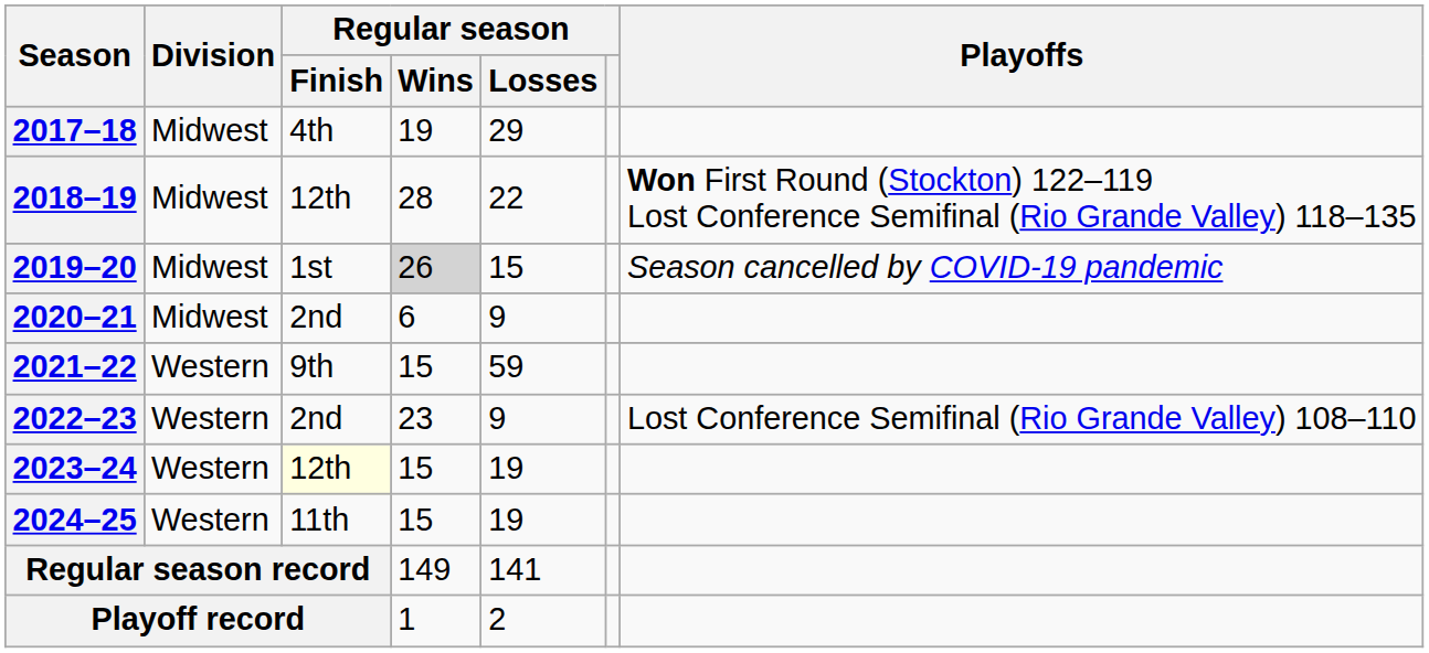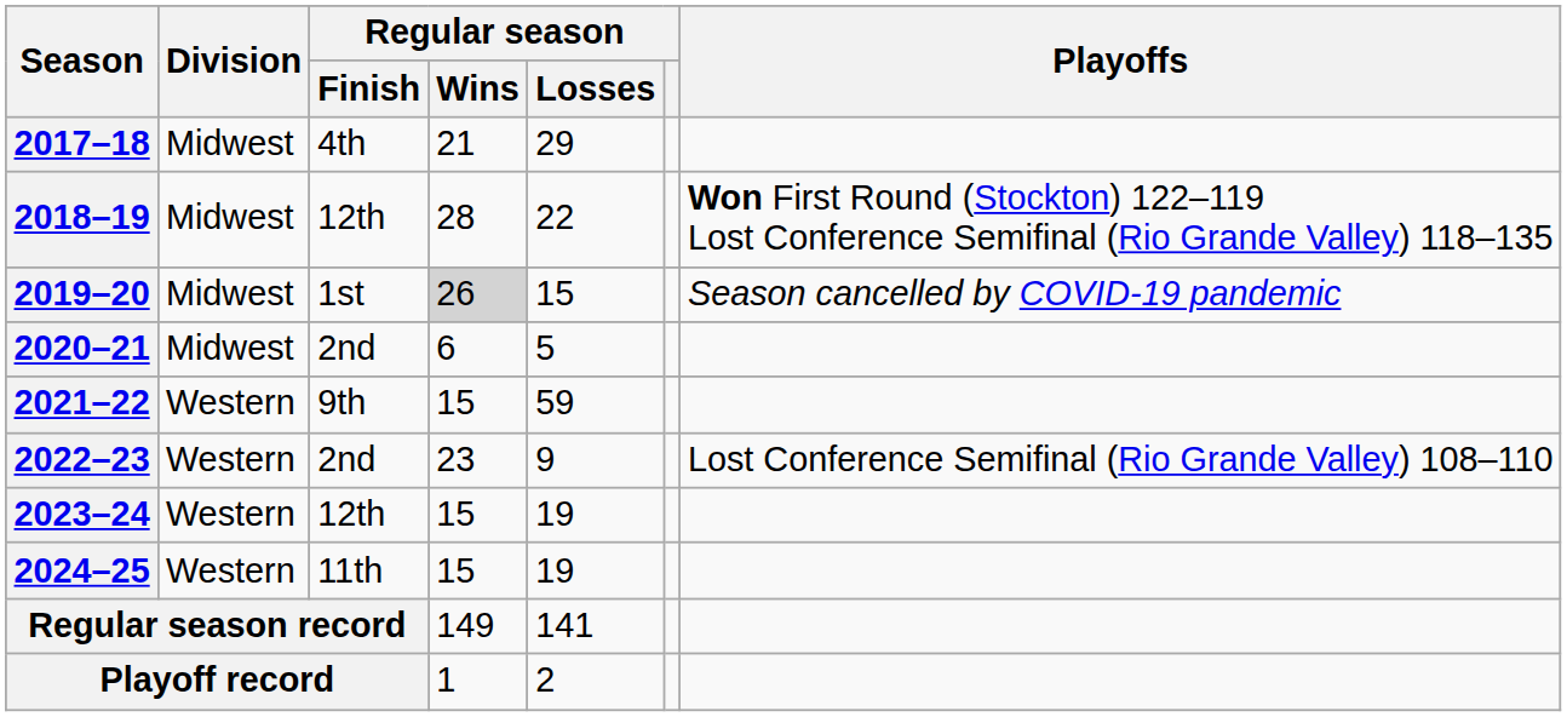 <table class="wikitable plainrowheaders">
 <tr>
 <th scope="col" rowspan=2>Season</th>
 <th scope="col" rowspan=2>Division</th>
 <th scope="colgroup" colspan=4>Regular season</th>
 <th scope="col" rowspan=2>Playoffs</th>
 </tr>
 <tr>
 <th scope="col">Finish</th>
 <th scope="col">Wins</th>
 <th scope="col">Losses</th>
 <th scope="col"></th>
 </tr>
 <tr>
 <th scope="row"><a href='#'>2017–18</a></th>
 <td>Midwest</td>
 <td>4th</td>
-<td>19</td>
+<td>21</td>
 <td>29</td>
 <td></td>
 <td align=left></td>
 </tr>
 <tr>
 <th scope="row"><a href='#'>2018–19</a></th>
 <td>Midwest</td>
 <td>12th</td>
 <td>28</td>
 <td>22</td>
 <td></td>
 <td align=left><strong>Won</strong> First Round (<a href='#'>Stockton</a>) 122–119<br>Lost Conference Semifinal (<a href='#'>Rio Grande Valley</a>) 118–135</td>
 </tr>
 <tr>
 <th scope="row"><a href='#'>2019–20</a></th>
 <td>Midwest</td>
 <td>1st</td>
 <td style="background: lightgrey;">26</td>
 <td>15</td>
 <td></td>
 <td align=left><em>Season cancelled by <a href='#'>COVID-19 pandemic</a></em></td>
 </tr>
 <tr>
 <th scope="row"><a href='#'>2020–21</a></th>
 <td>Midwest</td>
 <td>2nd</td>
 <td>6</td>
-<td>9</td>
+<td>5</td>
 <td></td>
 <td align=left></td>
 </tr>
 <tr>
 <th scope="row"><a href='#'>2021–22</a></th>
 <td>Western</td>
 <td>9th</td>
 <td>15</td>
 <td>59</td>
 <td></td>
 <td align=left></td>
 </tr>
 <tr>
 <th scope="row"><a href='#'>2022–23</a></th>
 <td>Western</td>
 <td>2nd</td>
 <td>23</td>
 <td>9</td>
 <td></td>
 <td align=left>Lost Conference Semifinal (<a href='#'>Rio Grande Valley</a>) 108–110</td>
 </tr>
 <tr>
 <th scope="row"><a href='#'>2023–24</a></th>
 <td>Western</td>
-<td style="background: lightyellow;">12th</td>
+<td>12th</td>
 <td>15</td>
 <td>19</td>
 <td></td>
 <td align=left></td>
 </tr>
 <tr>
 <th scope="row"><a href='#'>2024–25</a></th>
 <td>Western</td>
 <td>11th</td>
 <td>15</td>
 <td>19</td>
 <td></td>
 <td align=left></td>
 </tr>
 <tr>
 <th scope="row" colspan=3>Regular season record</th>
 <td>149</td>
 <td>141</td>
 <td></td>
 <td></td>
 </tr>
 <tr>
 <th scope="row" colspan=3>Playoff record</th>
 <td>1</td>
 <td>2</td>
 <td></td>
 <td></td>
 </tr>
 </table>
